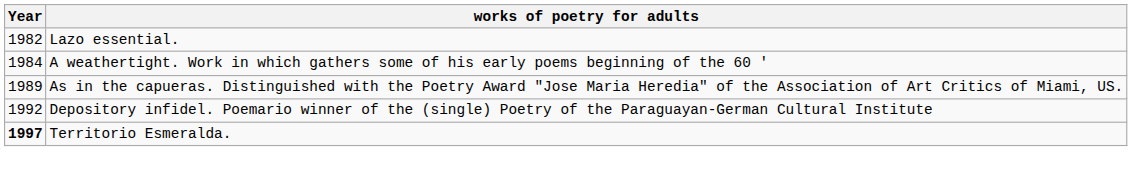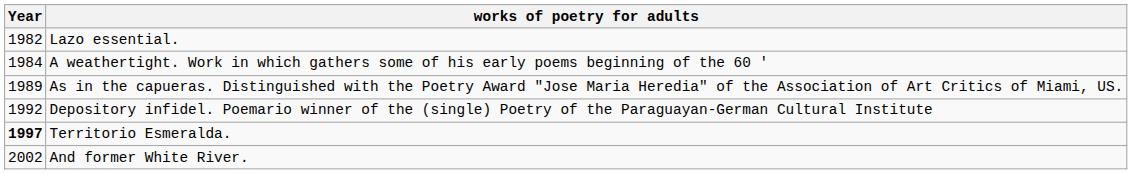 <table class="wikitable">
 <tr>
 <th>Year</th>
 <th>works of poetry for adults</th>
 </tr>
 <tr ------>
 <td>1982</td>
 <td>Lazo essential.</td>
 </tr>
 <tr -------->
 <td>1984</td>
 <td>A weathertight. Work in which gathers some of his early poems beginning of the 60 '</td>
 </tr>
 <tr -------->
 <td>1989</td>
 <td>As in the capueras. Distinguished with the Poetry Award "Jose Maria Heredia" of the Association of Art Critics of Miami, US.</td>
 </tr>
 <tr -------->
 <td>1992</td>
 <td>Depository infidel. Poemario winner of the (single) Poetry of the Paraguayan-German Cultural Institute</td>
 </tr>
 <tr -------->
 <td><strong>1997</strong></td>
 <td>Territorio Esmeralda.</td>
 </tr>
+<tr -------->
+<td>2002</td>
+<td>And former White River.</td>
+</tr>
 </table>
